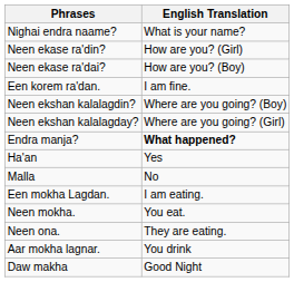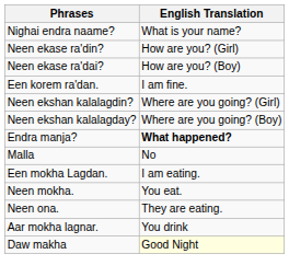 <table class="wikitable">
 <tr>
 <th>Phrases</th>
 <th>English Translation</th>
 </tr>
 <tr>
 <td>Nighai endra naame?</td>
 <td>What is your name?</td>
 </tr>
 <tr আপনার নাম কি?>
 <td>Neen ekase ra'din?</td>
 <td>How are you? (Girl)</td>
 </tr>
 <tr আপনি কেমন আছেন?>
 <td>Neen ekase ra'dai?</td>
 <td>How are you? (Boy)</td>
 </tr>
 <tr আপনি কেমন আছেন?>
 <td>Een korem ra'dan.</td>
 <td>I am fine.</td>
 </tr>
 <tr আমি ভালো আছি।>
 <td>Neen ekshan kalalagdin?</td>
-<td>Where are you going? (Boy)</td>
+<td>Where are you going? (Girl)</td>
 </tr>
 <tr আপনি কোথায় যাচ্ছেন?>
 <td>Neen ekshan kalalagday?</td>
-<td>Where are you going? (Girl)</td>
+<td>Where are you going? (Boy)</td>
 </tr>
 <tr আপনি কোথায় যাচ্ছেন?>
 <td>Endra manja?</td>
 <td><strong>What happened?</strong></td>
-</tr>
-<tr কি হইছে?>
-<td>Ha'an</td>
-<td>Yes</td>
 </tr>
 <tr হ্যাঁ।>
 <td>Malla</td>
 <td>No</td>
 </tr>
 <tr না।>
 <td>Een mokha Lagdan.</td>
 <td>I am eating.</td>
 </tr>
 <tr আমি খাচ্ছি।>
 <td>Neen mokha.</td>
 <td>You eat.</td>
 </tr>
 <tr>
 <td>Neen ona.</td>
 <td>They are eating.</td>
 </tr>
 <tr তুমি খাও।>
 <td>Aar mokha lagnar.</td>
 <td>You drink</td>
 </tr>
 <tr তারা খাচ্ছে।>
 <td>Daw makha</td>
-<td>Good Night</td>
+<td style="background: lightyellow;">Good Night</td>
 </tr>
 </table>
